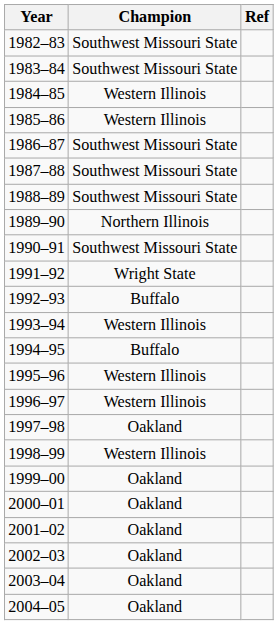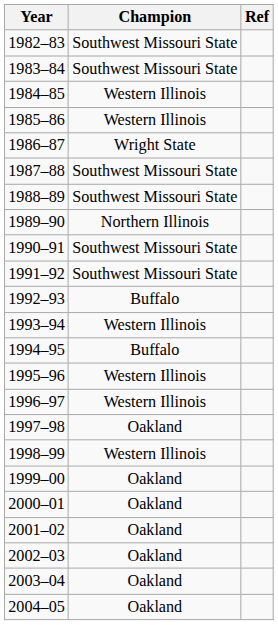 <table class="wikitable" style="text-align:center;" cellspacing="2">
 <tr>
 <th>Year</th>
 <th>Champion</th>
 <th>Ref</th>
 </tr>
 <tr>
 <td>1982–83</td>
 <td>Southwest Missouri State</td>
 <td></td>
 </tr>
 <tr>
 <td>1983–84</td>
 <td>Southwest Missouri State</td>
 <td></td>
 </tr>
 <tr>
 <td>1984–85</td>
 <td>Western Illinois</td>
 <td></td>
 </tr>
 <tr>
 <td>1985–86</td>
 <td>Western Illinois</td>
 <td></td>
 </tr>
 <tr>
 <td>1986–87</td>
-<td>Southwest Missouri State</td>
+<td>Wright State</td>
 <td></td>
 </tr>
 <tr>
 <td>1987–88</td>
 <td>Southwest Missouri State</td>
 <td></td>
 </tr>
 <tr>
 <td>1988–89</td>
 <td>Southwest Missouri State</td>
 <td></td>
 </tr>
 <tr>
 <td>1989–90</td>
 <td>Northern Illinois</td>
 <td></td>
 </tr>
 <tr>
 <td>1990–91</td>
 <td>Southwest Missouri State</td>
 <td></td>
 </tr>
 <tr>
 <td>1991–92</td>
-<td>Wright State</td>
+<td>Southwest Missouri State</td>
 <td></td>
 </tr>
 <tr>
 <td>1992–93</td>
 <td>Buffalo</td>
 <td></td>
 </tr>
 <tr>
 <td>1993–94</td>
 <td>Western Illinois</td>
 <td></td>
 </tr>
 <tr>
 <td>1994–95</td>
 <td>Buffalo</td>
 <td></td>
 </tr>
 <tr>
 <td>1995–96</td>
 <td>Western Illinois</td>
 <td></td>
 </tr>
 <tr>
 <td>1996–97</td>
 <td>Western Illinois</td>
 <td></td>
 </tr>
 <tr>
 <td>1997–98</td>
 <td>Oakland</td>
 <td></td>
 </tr>
 <tr>
 <td>1998–99</td>
 <td>Western Illinois</td>
 <td></td>
 </tr>
 <tr>
 <td>1999–00</td>
 <td>Oakland</td>
 <td></td>
 </tr>
 <tr>
 <td>2000–01</td>
 <td>Oakland</td>
 <td></td>
 </tr>
 <tr>
 <td>2001–02</td>
 <td>Oakland</td>
 <td></td>
 </tr>
 <tr>
 <td>2002–03</td>
 <td>Oakland</td>
 <td></td>
 </tr>
 <tr>
 <td>2003–04</td>
 <td>Oakland</td>
 <td></td>
 </tr>
 <tr>
 <td>2004–05</td>
 <td>Oakland</td>
 <td></td>
 </tr>
 </table>
